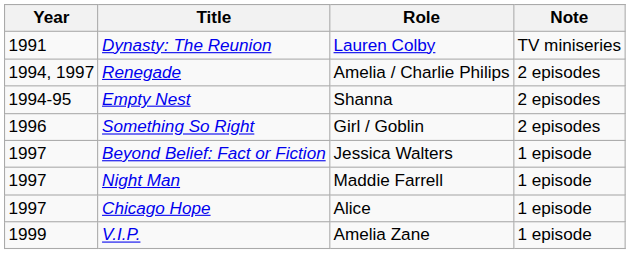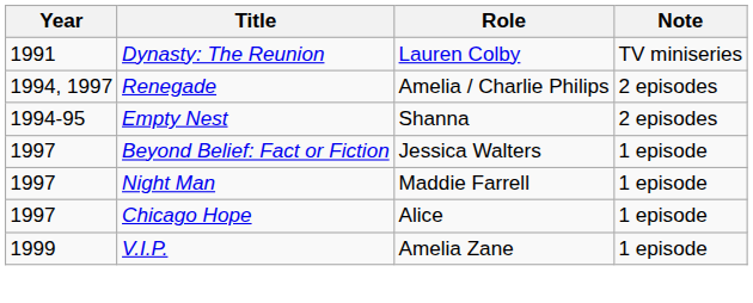 <table class="wikitable sortable">
 <tr>
 <th>Year</th>
 <th>Title</th>
 <th>Role</th>
 <th class="unsortable">Note</th>
 </tr>
 <tr>
 <td>1991</td>
 <td><em><a href='#'>Dynasty: The Reunion</a></em></td>
 <td><a href='#'>Lauren Colby</a></td>
 <td>TV miniseries</td>
 </tr>
 <tr>
 <td>1994, 1997</td>
 <td><em><a href='#'>Renegade</a></em></td>
 <td>Amelia / Charlie Philips</td>
 <td>2 episodes</td>
 </tr>
 <tr>
 <td>1994-95</td>
 <td><em><a href='#'>Empty Nest</a></em></td>
 <td>Shanna</td>
-<td>2 episodes</td>
-</tr>
-<tr>
-<td>1996</td>
-<td><em><a href='#'>Something So Right</a></em></td>
-<td>Girl / Goblin</td>
 <td>2 episodes</td>
 </tr>
 <tr>
 <td>1997</td>
 <td><em><a href='#'>Beyond Belief: Fact or Fiction</a></em></td>
 <td>Jessica Walters</td>
 <td>1 episode</td>
 </tr>
 <tr>
 <td>1997</td>
 <td><em><a href='#'>Night Man</a></em></td>
 <td>Maddie Farrell</td>
 <td>1 episode</td>
 </tr>
 <tr>
 <td>1997</td>
 <td><em><a href='#'>Chicago Hope</a></em></td>
 <td>Alice</td>
 <td>1 episode</td>
 </tr>
 <tr>
 <td>1999</td>
 <td><em><a href='#'>V.I.P.</a></em></td>
 <td>Amelia Zane</td>
 <td>1 episode</td>
 </tr>
 </table>
